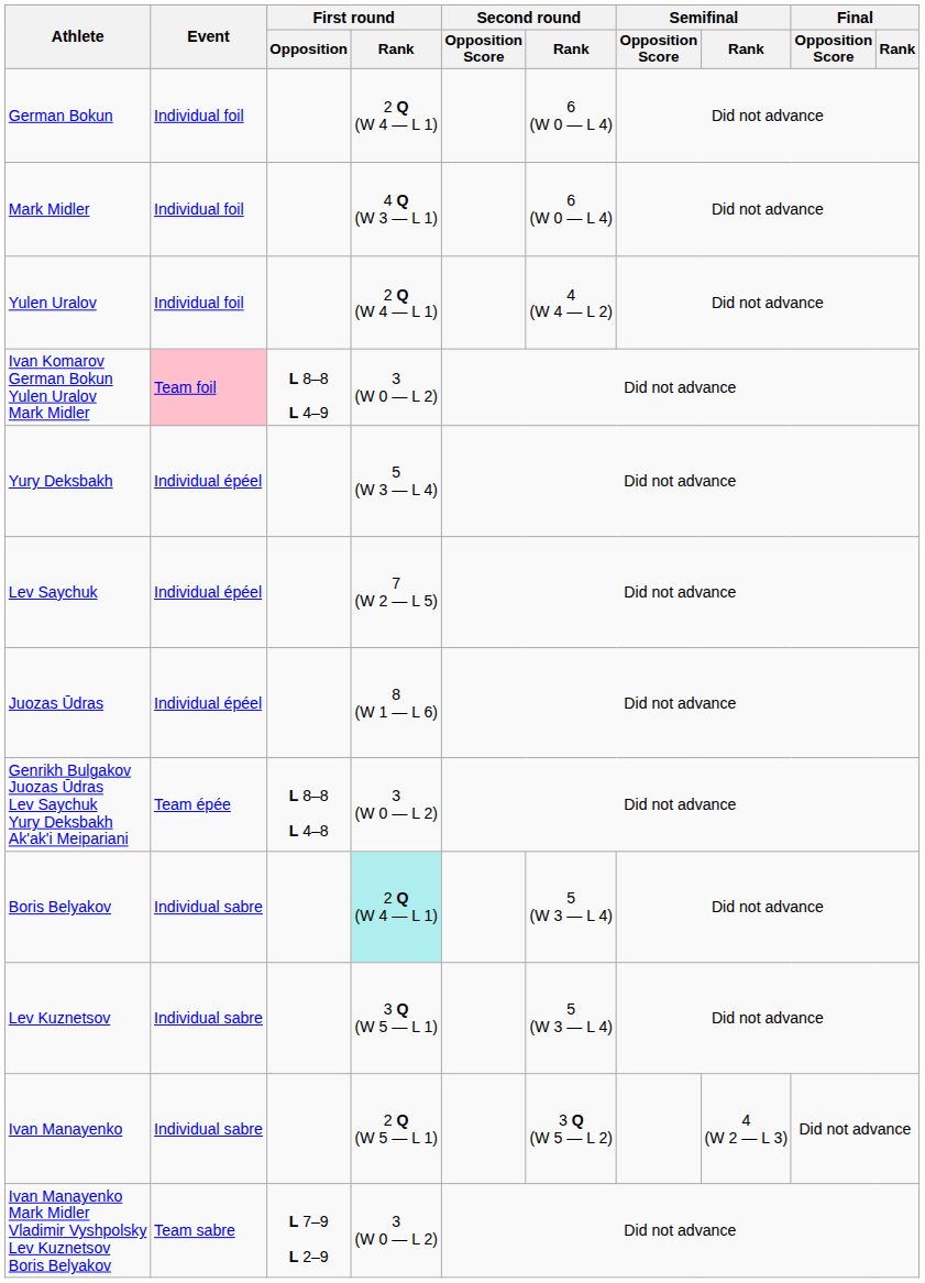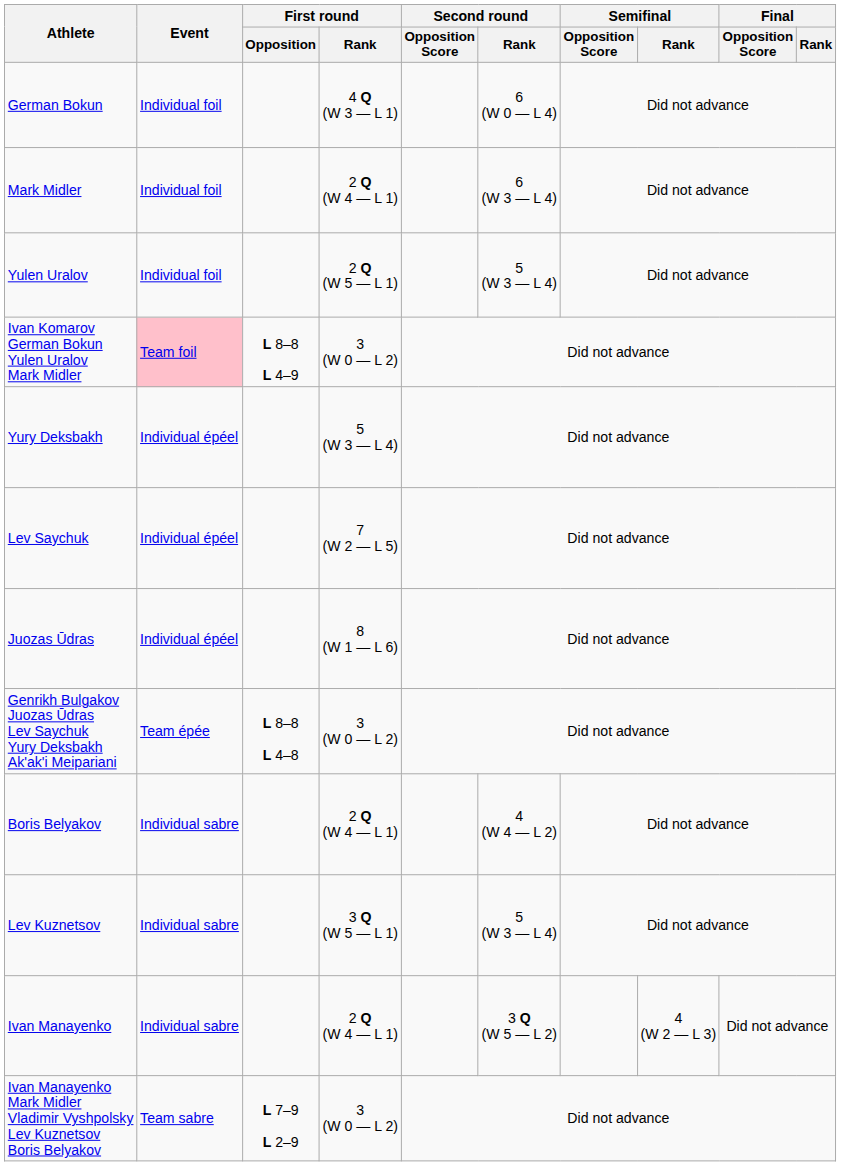 <table class="wikitable" style="font-size:90%">
 <tr>
 <th rowspan="2">Athlete</th>
 <th rowspan="2">Event</th>
 <th colspan=2>First round</th>
 <th colspan=2>Second round</th>
 <th colspan=2>Semifinal</th>
 <th colspan=2>Final</th>
 </tr>
 <tr style="font-size:95%">
 <th>Opposition</th>
 <th>Rank</th>
 <th>Opposition <br> Score</th>
 <th>Rank</th>
 <th>Opposition <br> Score</th>
 <th>Rank</th>
 <th>Opposition <br> Score</th>
 <th>Rank</th>
 </tr>
 <tr align=center>
 <td align=left><a href='#'>German Bokun</a></td>
 <td align=left><a href='#'>Individual foil</a></td>
 <td align=left><br><br><br><br><br></td>
-<td>2 <strong>Q</strong> <br>(W 4 — L 1)</td>
+<td>4 <strong>Q</strong> <br>(W 3 — L 1)</td>
 <td align=left><br><br><br><br><br></td>
 <td>6  <br>(W 0 — L 4)</td>
 <td colspan=4>Did not advance</td>
 </tr>
 <tr align=center>
 <td align=left><a href='#'>Mark Midler</a></td>
 <td align=left><a href='#'>Individual foil</a></td>
 <td align=left><br><br><br><br><br></td>
-<td>4 <strong>Q</strong> <br>(W 3 — L 1)</td>
+<td>2 <strong>Q</strong> <br>(W 4 — L 1)</td>
 <td align=left><br><br><br><br></td>
-<td>6  <br>(W 0 — L 4)</td>
+<td>6  <br>(W 3 — L 4)</td>
 <td colspan=4>Did not advance</td>
 </tr>
 <tr align=center>
 <td align=left><a href='#'>Yulen Uralov</a></td>
 <td align=left><a href='#'>Individual foil</a></td>
 <td align=left><br><br><br><br><br></td>
-<td>2 <strong>Q</strong> <br>(W 4 — L 1)</td>
+<td>2 <strong>Q</strong> <br>(W 5 — L 1)</td>
 <td align=left><br><br><br><br><br></td>
-<td>4  <br>(W 4 — L 2)</td>
+<td>5  <br>(W 3 — L 4)</td>
 <td colspan=4>Did not advance</td>
 </tr>
 <tr align=center>
 <td align=left><a href='#'>Ivan Komarov</a><br><a href='#'>German Bokun</a><br><a href='#'>Yulen Uralov</a><br><a href='#'>Mark Midler</a></td>
 <td align=left style="background: pink;"><a href='#'>Team foil</a></td>
 <td><br><strong>L</strong> 8–8<br><br><strong>L</strong> 4–9</td>
 <td>3<br>(W 0 — L 2)</td>
 <td colspan=6>Did not advance</td>
 </tr>
 <tr align=center>
 <td align=left><a href='#'>Yury Deksbakh</a></td>
 <td align=left><a href='#'>Individual épéel</a></td>
 <td align=left><br><br><br><br><br><br></td>
 <td>5  <br>(W 3 — L 4)</td>
 <td colspan=6>Did not advance</td>
 </tr>
 <tr align=center>
 <td align=left><a href='#'>Lev Saychuk</a></td>
 <td align=left><a href='#'>Individual épéel</a></td>
 <td align=left><br><br><br><br><br><br></td>
 <td>7  <br>(W 2 — L 5)</td>
 <td colspan=6>Did not advance</td>
 </tr>
 <tr align=center>
 <td align=left><a href='#'>Juozas Ūdras</a></td>
 <td align=left><a href='#'>Individual épéel</a></td>
 <td align=left><br><br><br><br><br><br></td>
 <td>8  <br>(W 1 — L 6)</td>
 <td colspan=6>Did not advance</td>
 </tr>
 <tr align=center>
 <td align=left><a href='#'>Genrikh Bulgakov</a><br><a href='#'>Juozas Ūdras</a><br><a href='#'>Lev Saychuk</a><br><a href='#'>Yury Deksbakh</a><br><a href='#'>Ak'ak'i Meipariani</a></td>
 <td align=left><a href='#'>Team épée</a></td>
 <td><br><strong>L</strong> 8–8<br><br><strong>L</strong> 4–8</td>
 <td>3<br>(W 0 — L 2)</td>
 <td colspan=6>Did not advance</td>
 </tr>
 <tr align=center>
 <td align=left><a href='#'>Boris Belyakov</a></td>
 <td align=left><a href='#'>Individual sabre</a></td>
 <td align=left><br><br><br><br><br></td>
-<td style="background: paleturquoise;">2 <strong>Q</strong> <br>(W 4 — L 1)</td>
+<td>2 <strong>Q</strong> <br>(W 4 — L 1)</td>
 <td align=left><br><br><br><br><br><br></td>
-<td>5  <br>(W 3 — L 4)</td>
+<td>4  <br>(W 4 — L 2)</td>
 <td colspan=4>Did not advance</td>
 </tr>
 <tr align=center>
 <td align=left><a href='#'>Lev Kuznetsov</a></td>
 <td align=left><a href='#'>Individual sabre</a></td>
 <td align=left><br><br><br><br><br><br></td>
 <td>3 <strong>Q</strong> <br>(W 5 — L 1)</td>
 <td align=left><br><br><br><br><br><br></td>
 <td>5  <br>(W 3 — L 4)</td>
 <td colspan=4>Did not advance</td>
 </tr>
 <tr align=center>
 <td align=left><a href='#'>Ivan Manayenko</a></td>
 <td align=left><a href='#'>Individual sabre</a></td>
 <td align=left><br><br><br><br><br><br></td>
-<td>2 <strong>Q</strong> <br>(W 5 — L 1)</td>
+<td>2 <strong>Q</strong> <br>(W 4 — L 1)</td>
 <td align=left><br><br><br><br><br><br></td>
 <td>3 <strong>Q</strong> <br>(W 5 — L 2)</td>
 <td align=left><br><br><br><br><br></td>
 <td>4  <br>(W 2 — L 3)</td>
 <td colspan=2>Did not advance</td>
 </tr>
 <tr align=center>
 <td align=left><a href='#'>Ivan Manayenko</a><br><a href='#'>Mark Midler</a><br><a href='#'>Vladimir Vyshpolsky</a><br><a href='#'>Lev Kuznetsov</a><br><a href='#'>Boris Belyakov</a></td>
 <td align=left><a href='#'>Team sabre</a></td>
 <td><br><strong>L</strong> 7–9<br><br><strong>L</strong> 2–9</td>
 <td>3<br>(W 0 — L 2)</td>
 <td colspan=6>Did not advance</td>
 </tr>
 </table>
